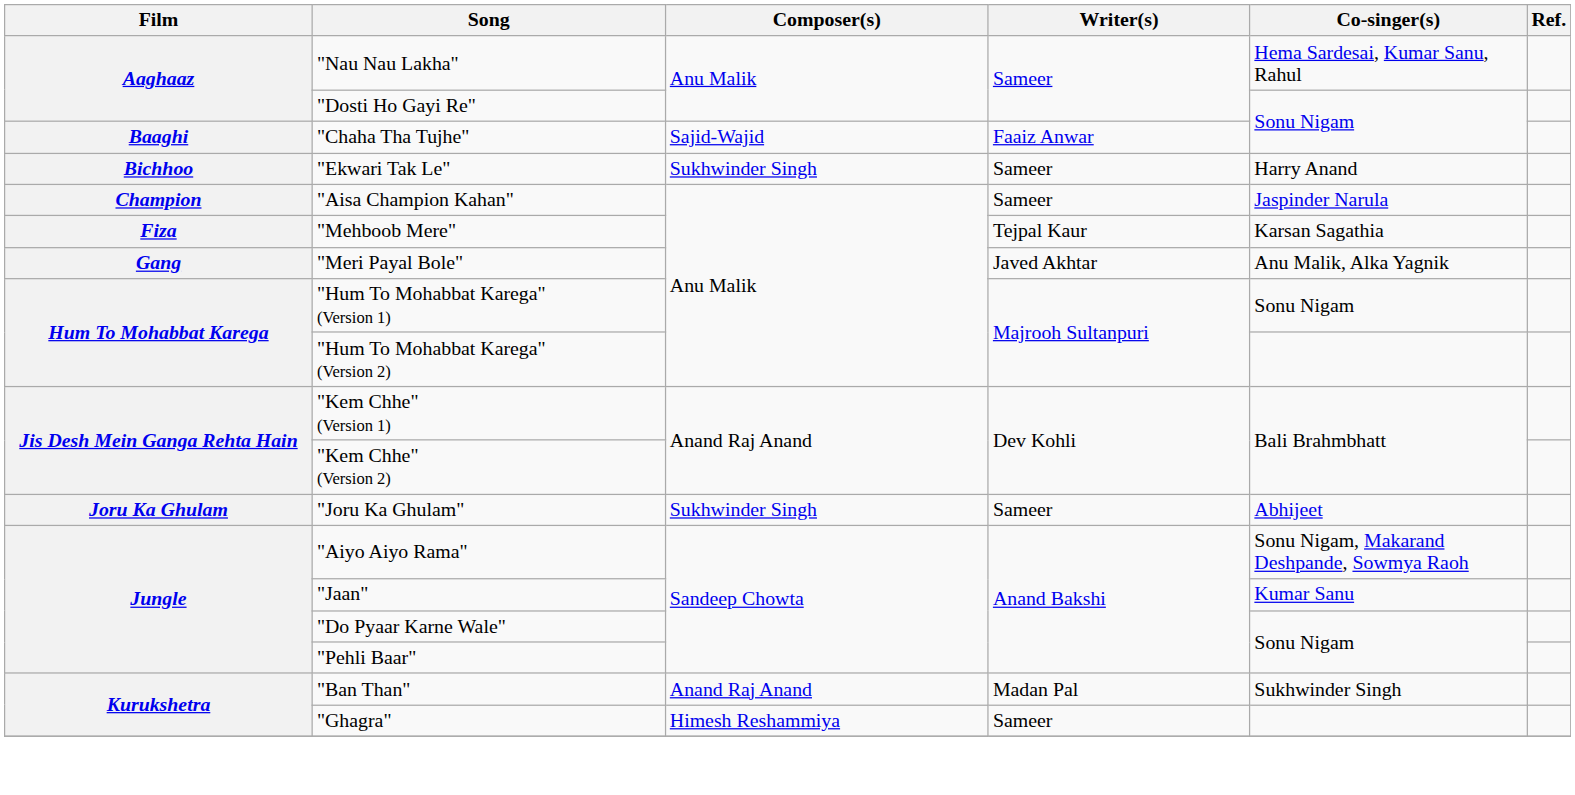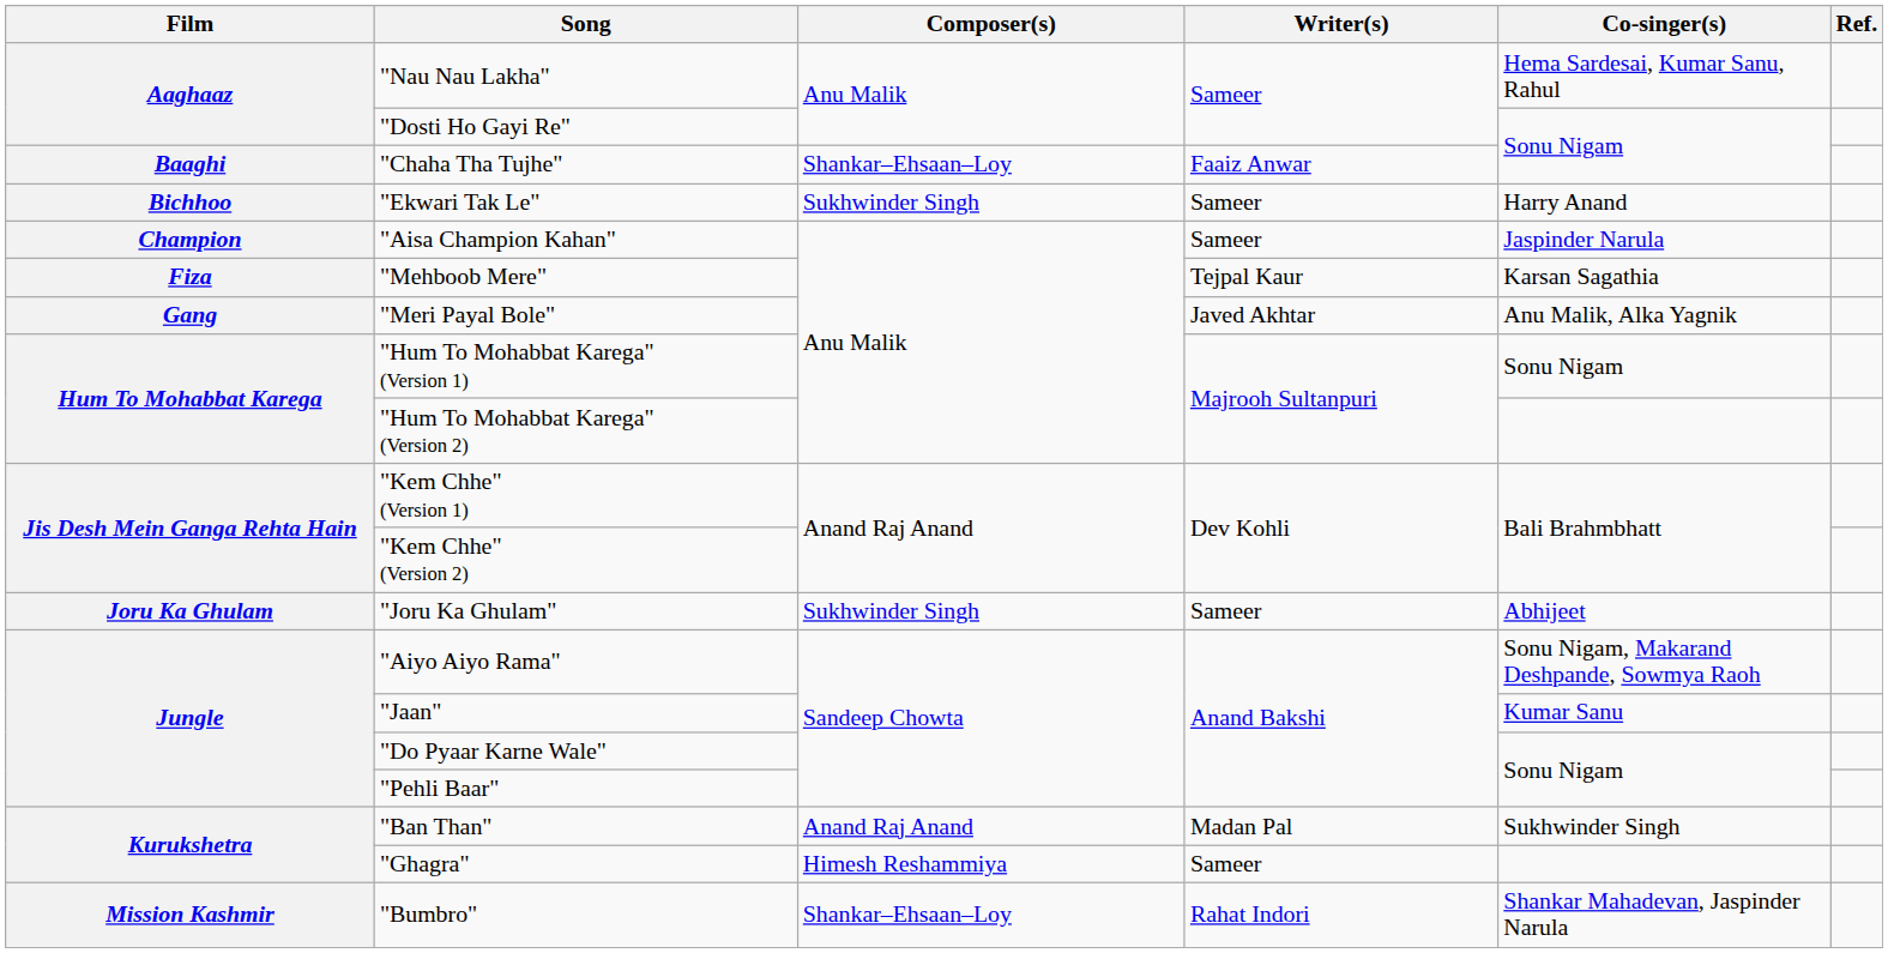 <table class="wikitable plainrowheaders" width="100%" textcolor:#000;">
 <tr>
 <th scope="col" width=20%><strong>Film</strong></th>
 <th scope="col" width=23%><strong>Song</strong></th>
 <th scope="col" width=21%><strong>Composer(s)</strong></th>
 <th scope="col" width=17%><strong>Writer(s)</strong></th>
 <th scope="col" width=18%><strong>Co-singer(s)</strong></th>
 <th scope="col" width=1%><strong>Ref.</strong></th>
 </tr>
 <tr>
 <th scope="row" rowspan="2"><em><a href='#'>Aaghaaz</a></em></th>
 <td>"Nau Nau Lakha"</td>
 <td rowspan="2"><a href='#'>Anu Malik</a></td>
 <td rowspan="2"><a href='#'>Sameer</a></td>
 <td><a href='#'>Hema Sardesai</a>, <a href='#'>Kumar Sanu</a>, Rahul</td>
 <td></td>
 </tr>
 <tr>
 <td>"Dosti Ho Gayi Re"</td>
 <td rowspan="2"><a href='#'>Sonu Nigam</a></td>
 <td></td>
 </tr>
 <tr>
 <th scope="row"><em><a href='#'>Baaghi</a></em></th>
 <td>"Chaha Tha Tujhe"</td>
-<td><a href='#'>Sajid-Wajid</a></td>
+<td><a href='#'>Shankar–Ehsaan–Loy</a></td>
 <td><a href='#'>Faaiz Anwar</a></td>
 <td></td>
 </tr>
 <tr>
 <th scope="row"><em><a href='#'>Bichhoo</a></em></th>
 <td>"Ekwari Tak Le"</td>
 <td><a href='#'>Sukhwinder Singh</a></td>
 <td>Sameer</td>
 <td>Harry Anand</td>
 <td></td>
 </tr>
 <tr>
 <th scope="row"><em><a href='#'>Champion</a></em></th>
 <td>"Aisa Champion Kahan"</td>
 <td rowspan="5">Anu Malik</td>
 <td>Sameer</td>
 <td><a href='#'>Jaspinder Narula</a></td>
 <td></td>
 </tr>
 <tr>
 <th scope="row"><em><a href='#'>Fiza</a></em></th>
 <td>"Mehboob Mere"</td>
 <td>Tejpal Kaur</td>
 <td>Karsan Sagathia</td>
 <td></td>
 </tr>
 <tr>
 <th scope="row"><em><a href='#'>Gang</a></em></th>
 <td>"Meri Payal Bole"</td>
 <td>Javed Akhtar</td>
 <td>Anu Malik, Alka Yagnik</td>
 <td></td>
 </tr>
 <tr>
 <th scope="row" rowspan="2"><em><a href='#'>Hum To Mohabbat Karega</a></em></th>
 <td>"Hum To Mohabbat Karega"<br><small>(Version 1)</small></td>
 <td rowspan="2"><a href='#'>Majrooh Sultanpuri</a></td>
 <td>Sonu Nigam</td>
 <td></td>
 </tr>
 <tr>
 <td>"Hum To Mohabbat Karega"<br><small>(Version 2)</small></td>
 <td></td>
 <td></td>
 </tr>
 <tr>
 <th scope="row" rowspan="2"><em><a href='#'>Jis Desh Mein Ganga Rehta Hain</a></em></th>
 <td>"Kem Chhe"<br><small>(Version 1)</small></td>
 <td rowspan="2">Anand Raj Anand</td>
 <td rowspan="2">Dev Kohli</td>
 <td rowspan="2">Bali Brahmbhatt</td>
 <td></td>
 </tr>
 <tr>
 <td>"Kem Chhe"<br><small>(Version 2)</small></td>
 <td></td>
 </tr>
 <tr>
 <th scope="row"><em><a href='#'>Joru Ka Ghulam</a></em></th>
 <td>"Joru Ka Ghulam"</td>
 <td><a href='#'>Sukhwinder Singh</a></td>
 <td>Sameer</td>
 <td><a href='#'>Abhijeet</a></td>
 <td></td>
 </tr>
 <tr>
 <th scope="row" rowspan="4"><em><a href='#'>Jungle</a></em></th>
 <td>"Aiyo Aiyo Rama"</td>
 <td rowspan="4"><a href='#'>Sandeep Chowta</a></td>
 <td rowspan="4"><a href='#'>Anand Bakshi</a></td>
 <td>Sonu Nigam, <a href='#'>Makarand Deshpande</a>, <a href='#'>Sowmya Raoh</a></td>
 <td></td>
 </tr>
 <tr>
 <td>"Jaan"</td>
 <td><a href='#'>Kumar Sanu</a></td>
 <td></td>
 </tr>
 <tr>
 <td>"Do Pyaar Karne Wale"</td>
 <td rowspan="2">Sonu Nigam</td>
 <td></td>
 </tr>
 <tr>
 <td>"Pehli Baar"</td>
 <td></td>
 </tr>
 <tr>
 <th scope="row" rowspan="2"><em><a href='#'>Kurukshetra</a></em></th>
 <td>"Ban Than"</td>
 <td><a href='#'>Anand Raj Anand</a></td>
 <td>Madan Pal</td>
 <td>Sukhwinder Singh</td>
 <td></td>
 </tr>
 <tr>
 <td>"Ghagra"</td>
 <td><a href='#'>Himesh Reshammiya</a></td>
 <td>Sameer</td>
 <td></td>
 <td></td>
 </tr>
 <tr>
+<th scope="row"><em><a href='#'>Mission Kashmir</a></em></th>
+<td>"Bumbro"</td>
+<td><a href='#'>Shankar–Ehsaan–Loy</a></td>
+<td><a href='#'>Rahat Indori</a></td>
+<td><a href='#'>Shankar Mahadevan</a>, Jaspinder Narula</td>
+<td></td>
+</tr>
+<tr>
 </tr>
 </table>
